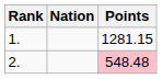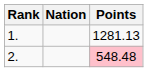 <table class="wikitable sortable">
 <tr>
 <th>Rank</th>
 <th>Nation</th>
 <th>Points</th>
 </tr>
 <tr>
 <td>1.</td>
 <td></td>
-<td align=center>1281.15</td>
+<td align=center>1281.13</td>
 </tr>
 <tr>
 <td>2.</td>
 <td></td>
 <td align=center style="background: pink;">548.48</td>
 </tr>
 </table>
